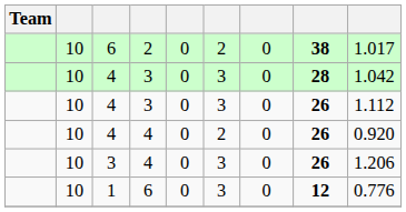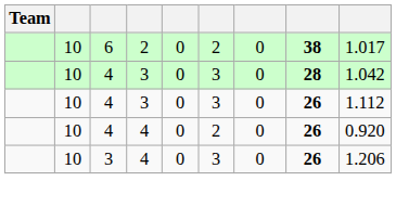 <table class="wikitable" style="text-align:center;">
 <tr>
 <th>Team</th>
 <th style="width:25px"></th>
 <th style="width:25px"></th>
 <th style="width:25px"></th>
 <th style="width:25px"></th>
 <th style="width:25px"></th>
 <th style="width:40px"></th>
 <th style="width:40px"></th>
 <th style="width:40px"></th>
 </tr>
 <tr style="background:#cfc">
 <td style="text-align:left;"></td>
 <td>10</td>
 <td>6</td>
 <td>2</td>
 <td>0</td>
 <td>2</td>
 <td>0</td>
 <td><strong>38</strong></td>
 <td>1.017</td>
 </tr>
 <tr style="background:#cfc">
 <td style="text-align:left;"></td>
 <td>10</td>
 <td>4</td>
 <td>3</td>
 <td>0</td>
 <td>3</td>
 <td>0</td>
 <td><strong>28</strong></td>
 <td>1.042</td>
 </tr>
 <tr>
 <td style="text-align:left;"></td>
 <td>10</td>
 <td>4</td>
 <td>3</td>
 <td>0</td>
 <td>3</td>
 <td>0</td>
 <td><strong>26</strong></td>
 <td>1.112</td>
 </tr>
 <tr>
 <td style="text-align:left;"></td>
 <td>10</td>
 <td>4</td>
 <td>4</td>
 <td>0</td>
 <td>2</td>
 <td>0</td>
 <td><strong>26</strong></td>
 <td>0.920</td>
 </tr>
 <tr>
 <td style="text-align:left;"></td>
 <td>10</td>
 <td>3</td>
 <td>4</td>
 <td>0</td>
 <td>3</td>
 <td>0</td>
 <td><strong>26</strong></td>
 <td>1.206</td>
 </tr>
 <tr>
-<td style="text-align:left;"></td>
-<td>10</td>
-<td>1</td>
-<td>6</td>
-<td>0</td>
-<td>3</td>
-<td>0</td>
-<td><strong>12</strong></td>
-<td>0.776</td>
-</tr>
-<tr>
 </tr>
 </table>
